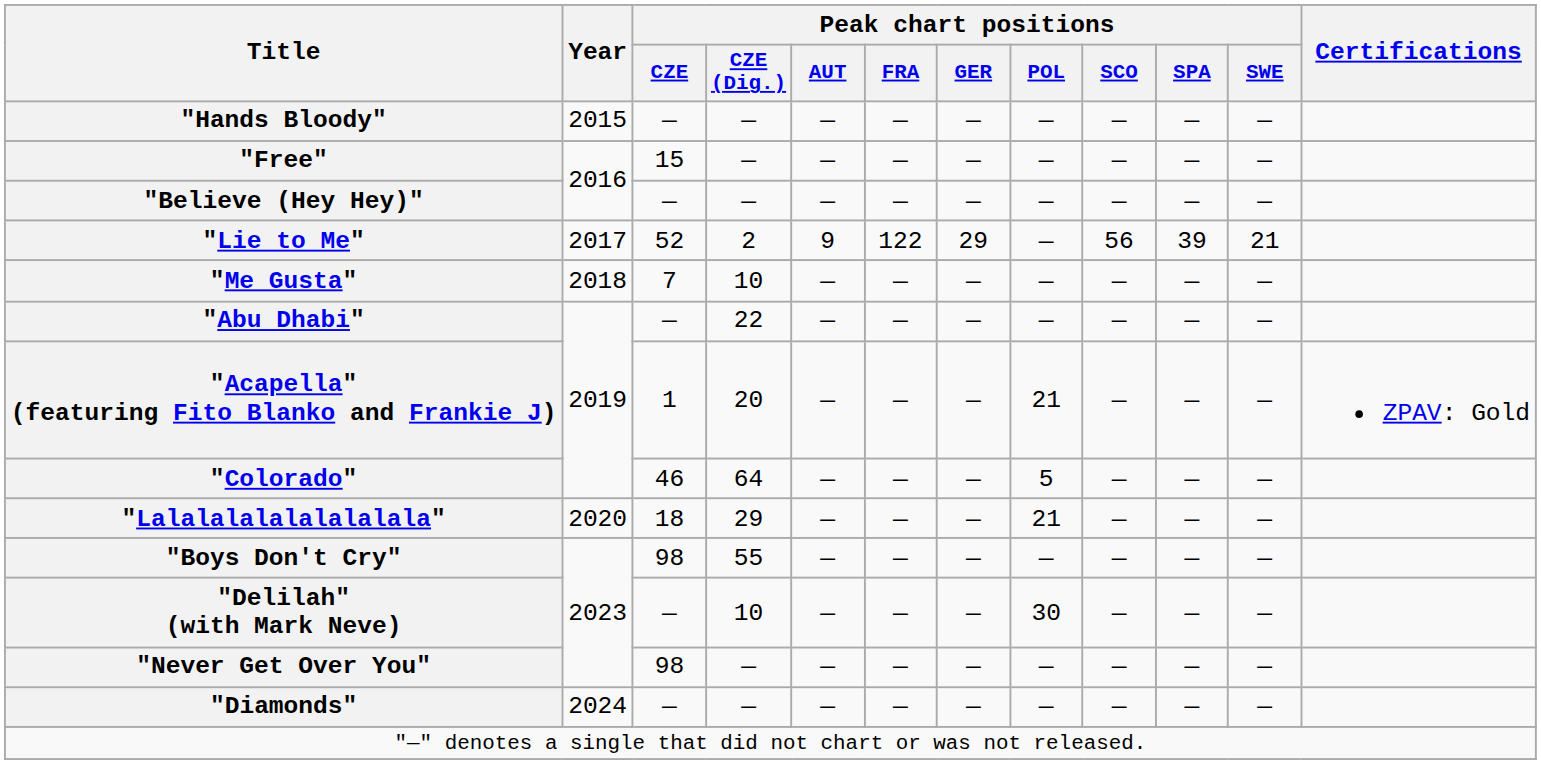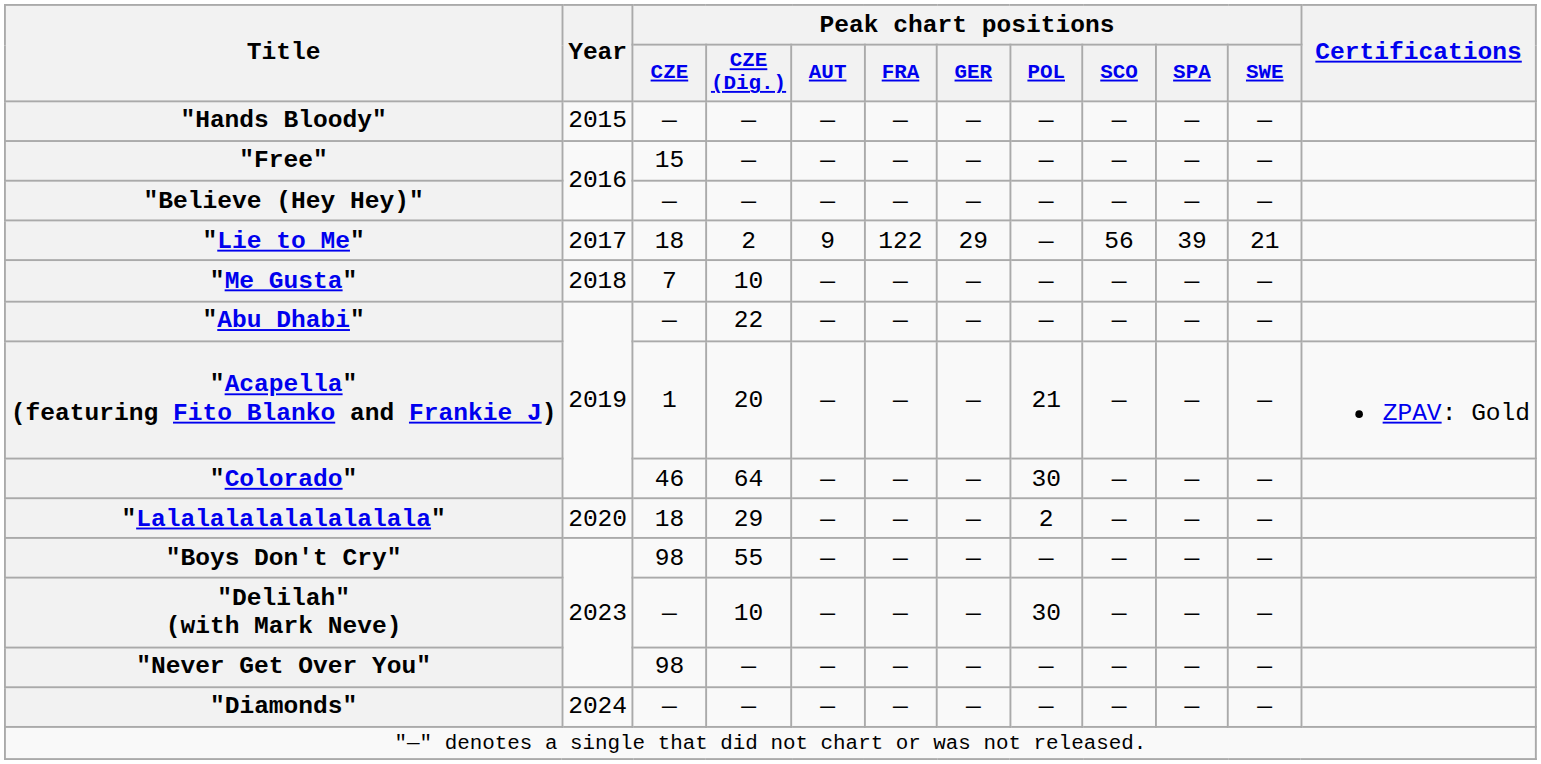 <table class="wikitable plainrowheaders" style="text-align:center;">
 <tr>
 <th scope="col" rowspan="2">Title</th>
 <th scope="col" rowspan="2">Year</th>
 <th colspan="9" scope="col">Peak chart positions</th>
 <th scope="col" rowspan="2"><a href='#'>Certifications</a></th>
 </tr>
 <tr>
 <th scope="col" style="width:3em;font-size:85%;"><a href='#'>CZE</a><br></th>
 <th scope="col" style="width:3em;font-size:85%;"><a href='#'>CZE (Dig.)</a><br></th>
 <th scope="col" style="width:3em;font-size:85%;"><a href='#'>AUT</a><br></th>
 <th scope="col" style="width:3em;font-size:85%;"><a href='#'>FRA</a><br></th>
 <th scope="col" style="width:3em;font-size:85%;"><a href='#'>GER</a><br></th>
 <th scope="col" style="width:3em;font-size:85%;"><a href='#'>POL</a><br></th>
 <th scope="col" style="width:3em;font-size:85%;"><a href='#'>SCO</a><br></th>
 <th scope="col" style="width:3em;font-size:85%;"><a href='#'>SPA</a><br></th>
 <th scope="col" style="width:3em;font-size:85%;"><a href='#'>SWE</a><br></th>
 </tr>
 <tr>
 <th scope="row">"Hands Bloody"</th>
 <td>2015</td>
 <td>—</td>
 <td>—</td>
 <td>—</td>
 <td>—</td>
 <td>—</td>
 <td>—</td>
 <td>—</td>
 <td>—</td>
 <td>—</td>
 <td></td>
 </tr>
 <tr>
 <th scope="row">"Free"</th>
 <td rowspan="2">2016</td>
 <td>15</td>
 <td>—</td>
 <td>—</td>
 <td>—</td>
 <td>—</td>
 <td>—</td>
 <td>—</td>
 <td>—</td>
 <td>—</td>
 <td></td>
 </tr>
 <tr>
 <th scope="row">"Believe (Hey Hey)"</th>
 <td>—</td>
 <td>—</td>
 <td>—</td>
 <td>—</td>
 <td>—</td>
 <td>—</td>
 <td>—</td>
 <td>—</td>
 <td>—</td>
 <td></td>
 </tr>
 <tr>
 <th scope="row">"<a href='#'>Lie to Me</a>"</th>
 <td>2017</td>
-<td>52</td>
+<td>18</td>
 <td>2</td>
 <td>9</td>
 <td>122</td>
 <td>29</td>
 <td>—</td>
 <td>56</td>
 <td>39</td>
 <td>21</td>
 <td></td>
 </tr>
 <tr>
 <th scope="row">"<a href='#'>Me Gusta</a>"</th>
 <td>2018</td>
 <td>7</td>
 <td>10</td>
 <td>—</td>
 <td>—</td>
 <td>—</td>
 <td>—</td>
 <td>—</td>
 <td>—</td>
 <td>—</td>
 <td></td>
 </tr>
 <tr>
 <th scope="row">"<a href='#'>Abu Dhabi</a>"</th>
 <td rowspan="3">2019</td>
 <td>—</td>
 <td>22</td>
 <td>—</td>
 <td>—</td>
 <td>—</td>
 <td>—</td>
 <td>—</td>
 <td>—</td>
 <td>—</td>
 <td></td>
 </tr>
 <tr>
 <th scope="row">"<a href='#'>Acapella</a>"<br><span>(featuring <a href='#'>Fito Blanko</a> and <a href='#'>Frankie J</a>)</span></th>
 <td>1</td>
 <td>20</td>
 <td>—</td>
 <td>—</td>
 <td>—</td>
 <td>21</td>
 <td>—</td>
 <td>—</td>
 <td>—</td>
 <td><br><ul><li><a href='#'>ZPAV</a>: Gold</li></ul></td>
 </tr>
 <tr>
 <th scope="row">"<a href='#'>Colorado</a>"</th>
 <td>46</td>
 <td>64</td>
 <td>—</td>
 <td>—</td>
 <td>—</td>
-<td>5</td>
+<td>30</td>
 <td>—</td>
 <td>—</td>
 <td>—</td>
 <td></td>
 </tr>
 <tr>
 <th scope="row">"<a href='#'>Lalalalalalalalalala</a>"</th>
 <td>2020</td>
 <td>18</td>
 <td>29</td>
 <td>—</td>
 <td>—</td>
 <td>—</td>
-<td>21</td>
+<td>2</td>
 <td>—</td>
 <td>—</td>
 <td>—</td>
 <td></td>
 </tr>
 <tr>
 <th scope="row">"Boys Don't Cry"</th>
 <td rowspan="3">2023</td>
 <td>98</td>
 <td>55</td>
 <td>—</td>
 <td>—</td>
 <td>—</td>
 <td>—</td>
 <td>—</td>
 <td>—</td>
 <td>—</td>
 <td></td>
 </tr>
 <tr>
 <th scope="row">"Delilah" <br><span>(with Mark Neve)</span></th>
 <td>—</td>
 <td>10</td>
 <td>—</td>
 <td>—</td>
 <td>—</td>
 <td>30</td>
 <td>—</td>
 <td>—</td>
 <td>—</td>
 <td></td>
 </tr>
 <tr>
 <th scope="row">"Never Get Over You"</th>
 <td>98</td>
 <td>—</td>
 <td>—</td>
 <td>—</td>
 <td>—</td>
 <td>—</td>
 <td>—</td>
 <td>—</td>
 <td>—</td>
 <td></td>
 </tr>
 <tr>
 <th scope="row">"Diamonds"</th>
 <td>2024</td>
 <td>—</td>
 <td>—</td>
 <td>—</td>
 <td>—</td>
 <td>—</td>
 <td>—</td>
 <td>—</td>
 <td>—</td>
 <td>—</td>
 <td></td>
 </tr>
 <tr>
 <td colspan="14" style="font-size:85%;">"—" denotes a single that did not chart or was not released.</td>
 </tr>
 </table>
